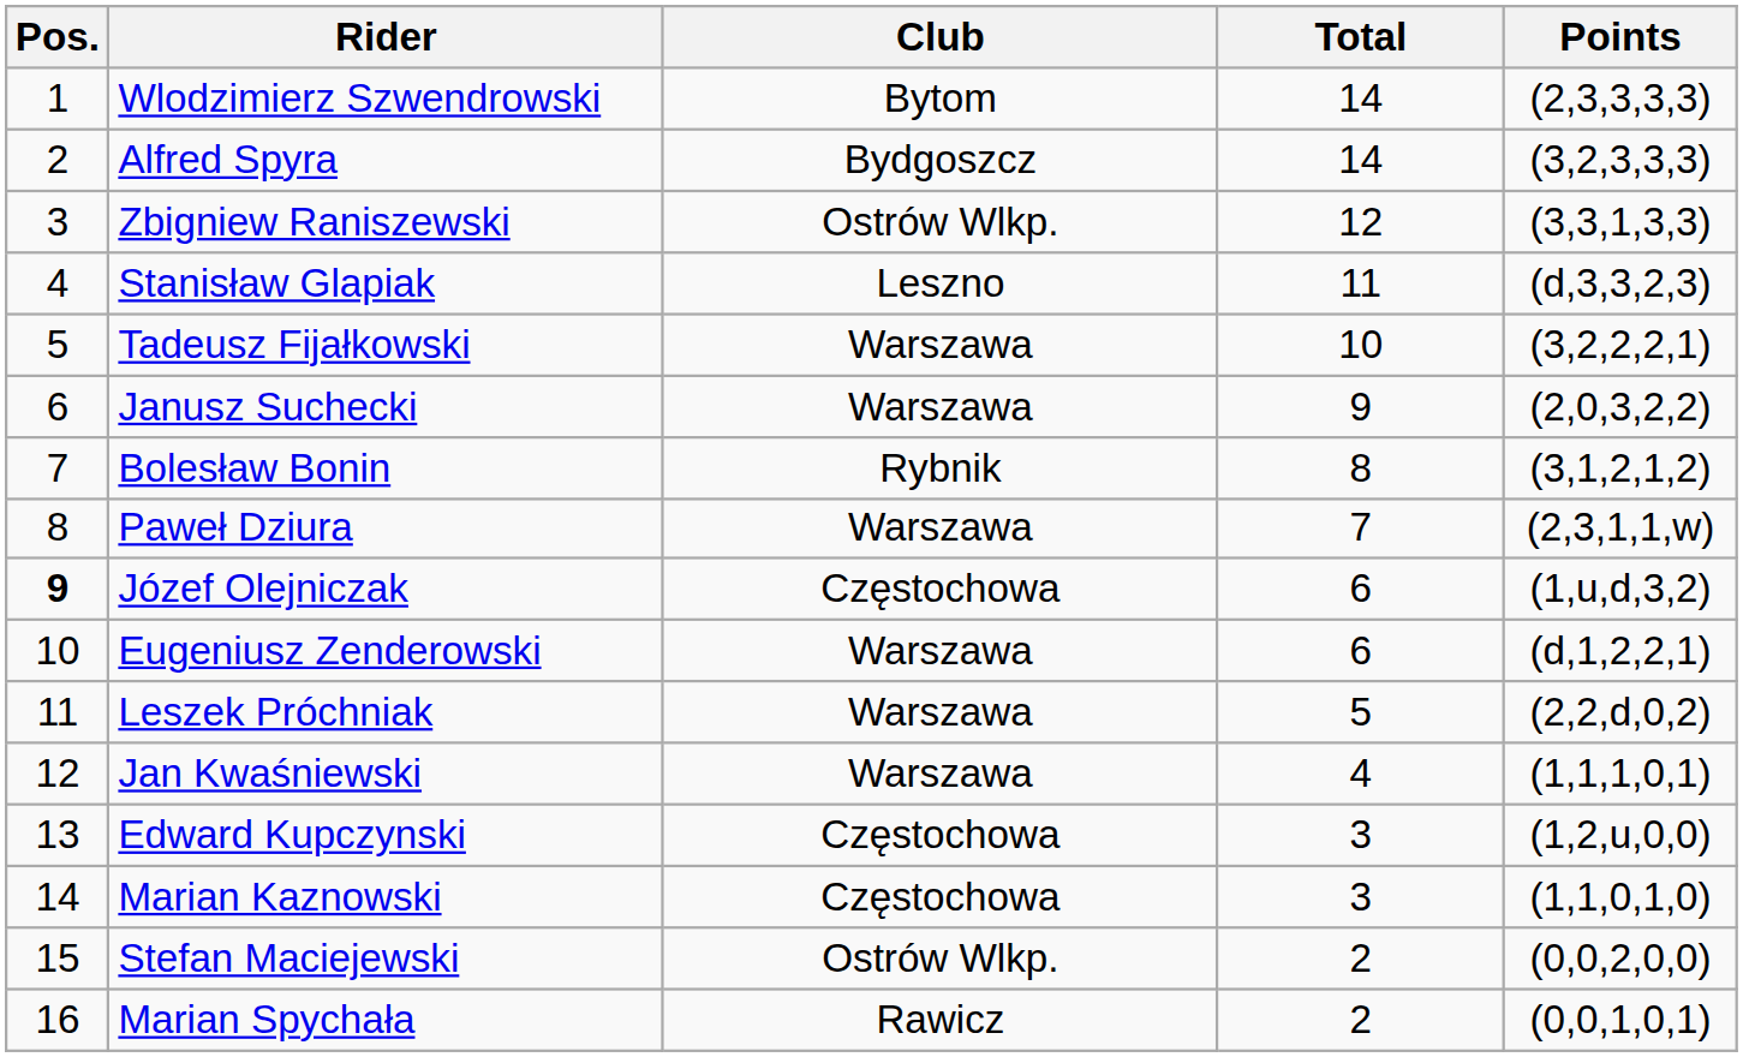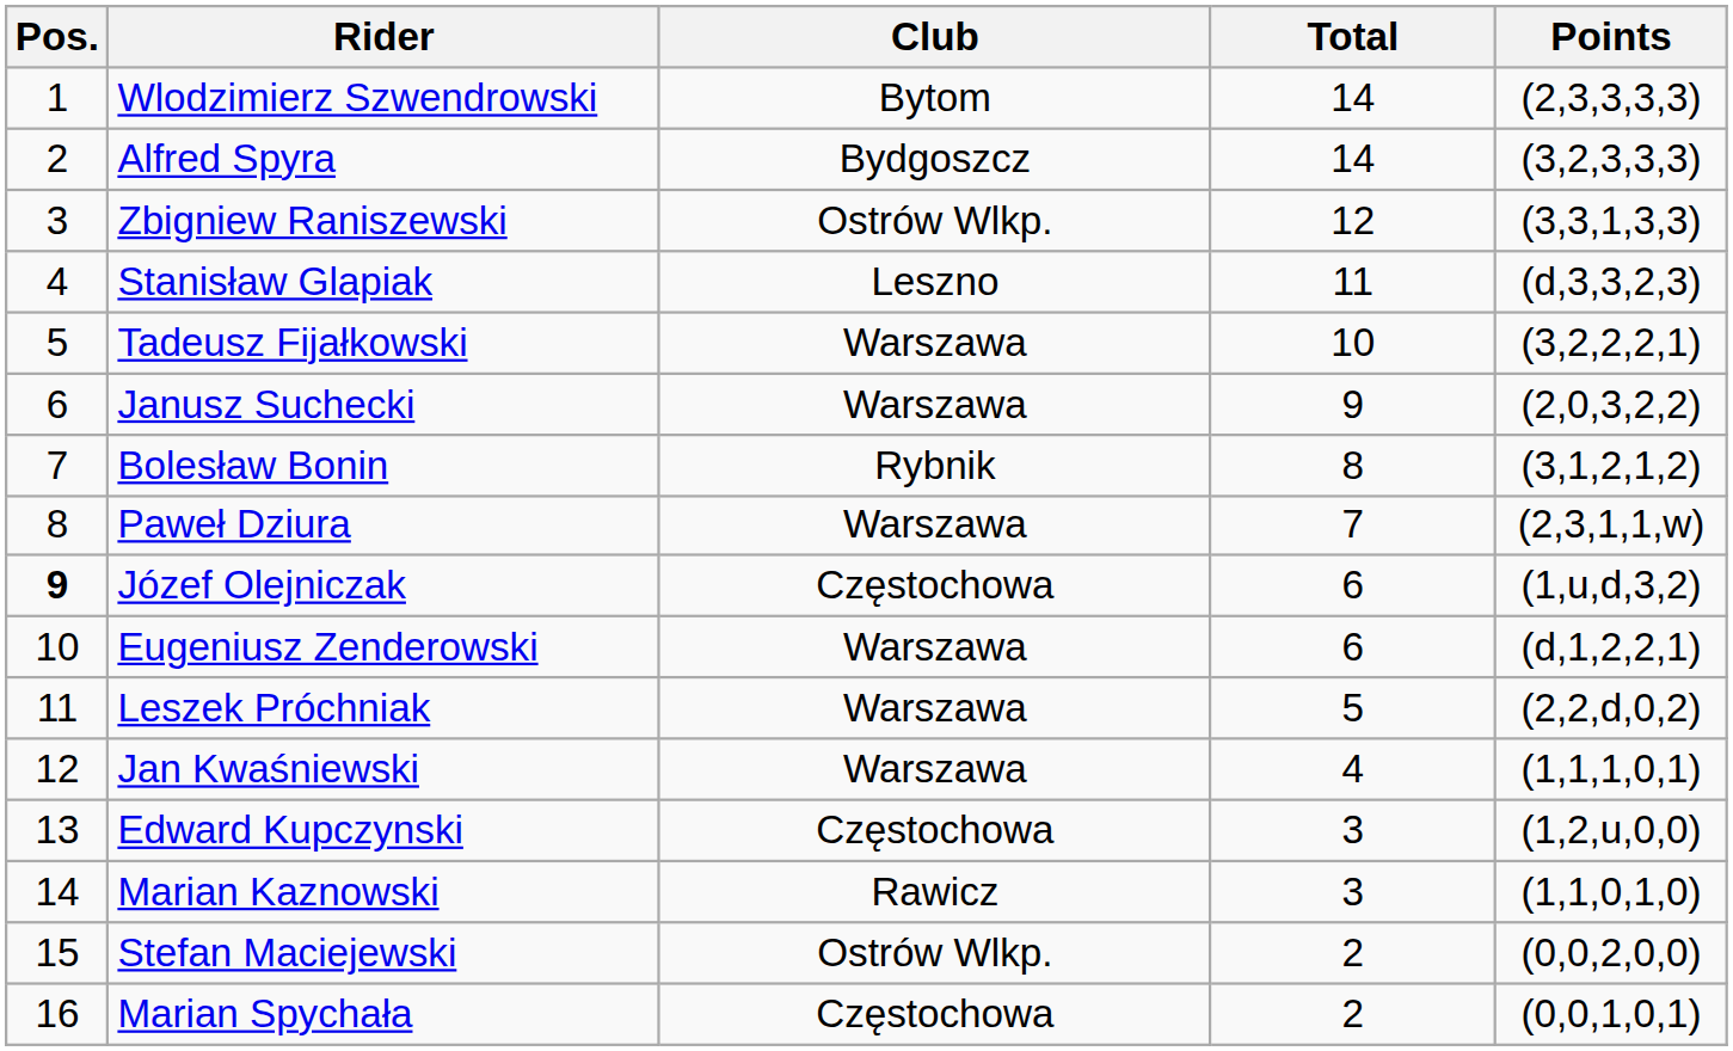 <table class=wikitable style="font-size:93%;">
 <tr>
 <th width=25px>Pos.</th>
 <th width=200px>Rider</th>
 <th width=200px>Club</th>
 <th width=100px>Total</th>
 <th width=80px>Points</th>
 </tr>
 <tr align=center>
 <td>1</td>
 <td align=left><a href='#'>Wlodzimierz Szwendrowski</a></td>
 <td>Bytom</td>
 <td>14</td>
 <td>(2,3,3,3,3)</td>
 </tr>
 <tr align=center>
 <td>2</td>
 <td align=left><a href='#'>Alfred Spyra</a></td>
 <td>Bydgoszcz</td>
 <td>14</td>
 <td>(3,2,3,3,3)</td>
 </tr>
 <tr align=center>
 <td>3</td>
 <td align=left><a href='#'>Zbigniew Raniszewski</a></td>
 <td>Ostrów Wlkp.</td>
 <td>12</td>
 <td>(3,3,1,3,3)</td>
 </tr>
 <tr align=center>
 <td>4</td>
 <td align=left><a href='#'>Stanisław Glapiak</a></td>
 <td>Leszno</td>
 <td>11</td>
 <td>(d,3,3,2,3)</td>
 </tr>
 <tr align=center>
 <td>5</td>
 <td align=left><a href='#'>Tadeusz Fijałkowski</a></td>
 <td>Warszawa</td>
 <td>10</td>
 <td>(3,2,2,2,1)</td>
 </tr>
 <tr align=center>
 <td>6</td>
 <td align=left><a href='#'>Janusz Suchecki</a></td>
 <td>Warszawa</td>
 <td>9</td>
 <td>(2,0,3,2,2)</td>
 </tr>
 <tr align=center>
 <td>7</td>
 <td align=left><a href='#'>Bolesław Bonin</a></td>
 <td>Rybnik</td>
 <td>8</td>
 <td>(3,1,2,1,2)</td>
 </tr>
 <tr align=center>
 <td>8</td>
 <td align=left><a href='#'>Paweł Dziura</a></td>
 <td>Warszawa</td>
 <td>7</td>
 <td>(2,3,1,1,w)</td>
 </tr>
 <tr align=center>
 <td><strong>9</strong></td>
 <td align=left><a href='#'>Józef Olejniczak</a></td>
 <td>Częstochowa</td>
 <td>6</td>
 <td>(1,u,d,3,2)</td>
 </tr>
 <tr align=center>
 <td>10</td>
 <td align=left><a href='#'>Eugeniusz Zenderowski</a></td>
 <td>Warszawa</td>
 <td>6</td>
 <td>(d,1,2,2,1)</td>
 </tr>
 <tr align=center>
 <td>11</td>
 <td align=left><a href='#'>Leszek Próchniak</a></td>
 <td>Warszawa</td>
 <td>5</td>
 <td>(2,2,d,0,2)</td>
 </tr>
 <tr align=center>
 <td>12</td>
 <td align=left><a href='#'>Jan Kwaśniewski</a></td>
 <td>Warszawa</td>
 <td>4</td>
 <td>(1,1,1,0,1)</td>
 </tr>
 <tr align=center>
 <td>13</td>
 <td align=left><a href='#'>Edward Kupczynski</a></td>
 <td>Częstochowa</td>
 <td>3</td>
 <td>(1,2,u,0,0)</td>
 </tr>
 <tr align=center>
 <td>14</td>
 <td align=left><a href='#'>Marian Kaznowski</a></td>
-<td>Częstochowa</td>
+<td>Rawicz</td>
 <td>3</td>
 <td>(1,1,0,1,0)</td>
 </tr>
 <tr align=center>
 <td>15</td>
 <td align=left><a href='#'>Stefan Maciejewski</a></td>
 <td>Ostrów Wlkp.</td>
 <td>2</td>
 <td>(0,0,2,0,0)</td>
 </tr>
 <tr align=center>
 <td>16</td>
 <td align=left><a href='#'>Marian Spychała</a></td>
-<td>Rawicz</td>
+<td>Częstochowa</td>
 <td>2</td>
 <td>(0,0,1,0,1)</td>
 </tr>
 </table>
